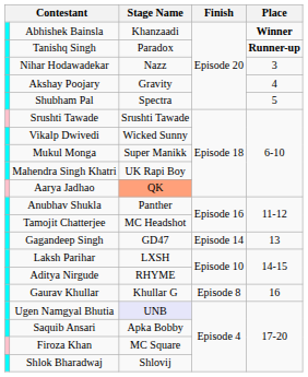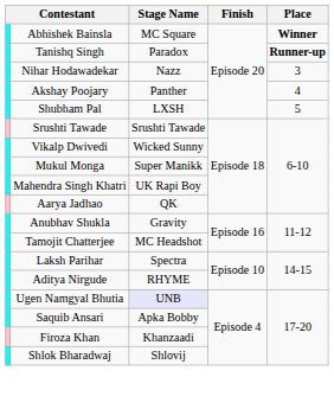 <table class="wikitable" style="text-align:center">
 <tr>
 <th colspan="2">Contestant</th>
 <th>Stage Name</th>
 <th>Finish</th>
 <th>Place</th>
 </tr>
 <tr>
 <td style="background:cyan;"></td>
 <td>Abhishek Bainsla</td>
-<td>Khanzaadi</td>
+<td>MC Square</td>
 <td rowspan="5">Episode 20</td>
 <td><strong>Winner</strong></td>
 </tr>
 <tr>
 <td style="background:cyan;"></td>
 <td>Tanishq Singh</td>
 <td>Paradox</td>
 <td><strong>Runner-up</strong></td>
 </tr>
 <tr>
 <td style="background:cyan;"></td>
 <td>Nihar Hodawadekar</td>
 <td>Nazz</td>
 <td>3</td>
 </tr>
 <tr>
 <td style="background:cyan;"></td>
 <td>Akshay Poojary</td>
-<td>Gravity</td>
+<td>Panther</td>
 <td>4</td>
 </tr>
 <tr>
 <td style="background:cyan;"></td>
 <td>Shubham Pal</td>
-<td>Spectra</td>
+<td>LXSH</td>
 <td>5</td>
 </tr>
 <tr>
 <td style="background:pink;"></td>
 <td>Srushti Tawade</td>
 <td>Srushti Tawade</td>
 <td rowspan="5">Episode 18</td>
 <td rowspan="5">6-10</td>
 </tr>
 <tr>
 <td style="background:cyan;"></td>
 <td>Vikalp Dwivedi</td>
 <td>Wicked Sunny</td>
 </tr>
 <tr>
 <td style="background:cyan;"></td>
 <td>Mukul Monga</td>
 <td>Super Manikk</td>
 </tr>
 <tr>
 <td style="background:cyan;"></td>
 <td>Mahendra Singh Khatri</td>
 <td>UK Rapi Boy</td>
 </tr>
 <tr>
 <td style="background:pink;"></td>
 <td>Aarya Jadhao</td>
-<td style="background: lightsalmon;">QK</td>
+<td>QK</td>
 </tr>
 <tr>
 <td style="background:cyan;"></td>
 <td>Anubhav Shukla</td>
-<td>Panther</td>
+<td>Gravity</td>
 <td rowspan="2">Episode 16</td>
 <td rowspan="2">11-12</td>
 </tr>
 <tr>
 <td style="background:cyan;"></td>
 <td>Tamojit Chatterjee</td>
 <td>MC Headshot</td>
 </tr>
 <tr>
 <td style="background:cyan;"></td>
-<td>Gagandeep Singh</td>
-<td>GD47</td>
-<td>Episode 14</td>
-<td>13</td>
-</tr>
-<tr>
-<td style="background:cyan;"></td>
 <td>Laksh Parihar</td>
-<td>LXSH</td>
+<td>Spectra</td>
 <td rowspan="2">Episode 10</td>
 <td rowspan="2">14-15</td>
 </tr>
 <tr>
 <td style="background:cyan;"></td>
 <td>Aditya Nirgude</td>
 <td>RHYME</td>
-</tr>
-<tr>
-<td style="background:cyan;"></td>
-<td>Gaurav Khullar</td>
-<td>Khullar G</td>
-<td>Episode 8</td>
-<td>16</td>
 </tr>
 <tr>
 <td style="background:cyan;"></td>
 <td>Ugen Namgyal Bhutia</td>
 <td style="background: lavender;">UNB</td>
 <td rowspan="4">Episode 4</td>
 <td rowspan="4">17-20</td>
 </tr>
 <tr>
 <td style="background:cyan;"></td>
 <td>Saquib Ansari</td>
 <td>Apka Bobby</td>
 </tr>
 <tr>
 <td style="background:pink;"></td>
 <td>Firoza Khan</td>
-<td>MC Square</td>
+<td>Khanzaadi</td>
 </tr>
 <tr>
 <td style="background:cyan;"></td>
 <td>Shlok Bharadwaj</td>
 <td>Shlovij</td>
 </tr>
 </table>
